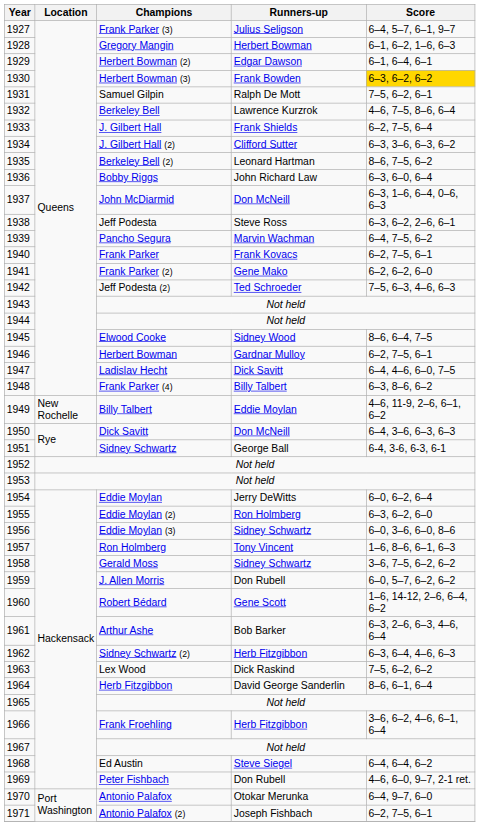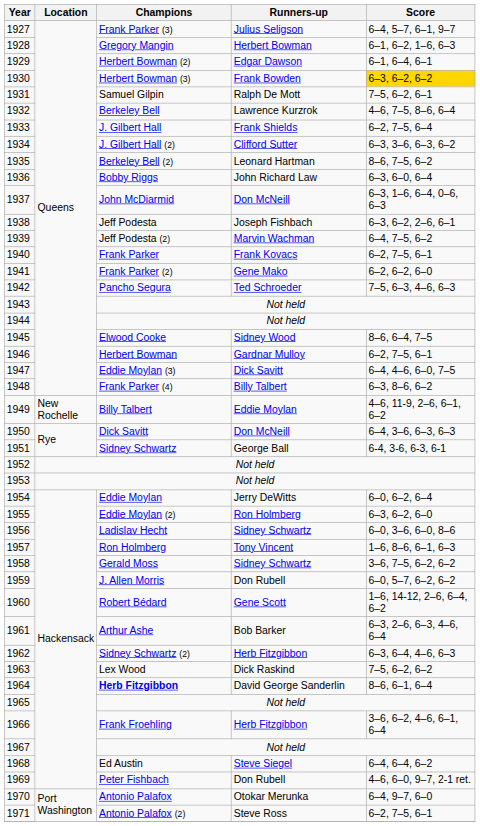 <table class=wikitable>
 <tr>
 <th style="width:40px">Year</th>
 <th style="width:85px">Location</th>
 <th style="width:200px">Champions</th>
 <th style="width:200px">Runners-up</th>
 <th style="width:160px" class="unsortable">Score</th>
 </tr>
 <tr>
 <td>1927</td>
 <td rowspan=22>Queens</td>
 <td> <a href='#'>Frank Parker</a> <small>(3)</small></td>
 <td> <a href='#'>Julius Seligson</a></td>
 <td>6–4, 5–7, 6–1, 9–7</td>
 </tr>
 <tr>
 <td>1928</td>
 <td> <a href='#'>Gregory Mangin</a></td>
 <td> <a href='#'>Herbert Bowman</a></td>
 <td>6–1, 6–2, 1–6, 6–3</td>
 </tr>
 <tr>
 <td>1929</td>
 <td> <a href='#'>Herbert Bowman</a> <small>(2)</small></td>
 <td> <a href='#'>Edgar Dawson</a></td>
 <td>6–1, 6–4, 6–1</td>
 </tr>
 <tr>
 <td>1930</td>
 <td> <a href='#'>Herbert Bowman</a> <small>(3)</small></td>
 <td> <a href='#'>Frank Bowden</a></td>
 <td style="background: gold;">6–3, 6–2, 6–2</td>
 </tr>
 <tr>
 <td>1931</td>
 <td> Samuel Gilpin</td>
 <td> Ralph De Mott</td>
 <td>7–5, 6–2, 6–1</td>
 </tr>
 <tr>
 <td>1932</td>
 <td> <a href='#'>Berkeley Bell</a></td>
 <td> Lawrence Kurzrok</td>
 <td>4–6, 7–5, 8–6, 6–4</td>
 </tr>
 <tr>
 <td>1933</td>
 <td> <a href='#'>J. Gilbert Hall</a></td>
 <td> <a href='#'>Frank Shields</a></td>
 <td>6–2, 7–5, 6–4</td>
 </tr>
 <tr>
 <td>1934</td>
 <td> <a href='#'>J. Gilbert Hall</a> <small>(2)</small></td>
 <td> <a href='#'>Clifford Sutter</a></td>
 <td>6–3, 3–6, 6–3, 6–2</td>
 </tr>
 <tr>
 <td>1935</td>
 <td> <a href='#'>Berkeley Bell</a> <small>(2)</small></td>
 <td> Leonard Hartman</td>
 <td>8–6, 7–5, 6–2</td>
 </tr>
 <tr>
 <td>1936</td>
 <td> <a href='#'>Bobby Riggs</a></td>
 <td> John Richard Law</td>
 <td>6–3, 6–0, 6–4</td>
 </tr>
 <tr>
 <td>1937</td>
 <td> <a href='#'>John McDiarmid</a></td>
 <td> <a href='#'>Don McNeill</a></td>
 <td>6–3, 1–6, 6–4, 0–6, 6–3</td>
 </tr>
 <tr>
 <td>1938</td>
 <td> Jeff Podesta</td>
-<td> Steve Ross</td>
+<td> Joseph Fishbach</td>
 <td>6–3, 6–2, 2–6, 6–1</td>
 </tr>
 <tr>
 <td>1939</td>
-<td> <a href='#'>Pancho Segura</a></td>
+<td> Jeff Podesta <small>(2)</small></td>
 <td> <a href='#'>Marvin Wachman</a></td>
 <td>6–4, 7–5, 6–2</td>
 </tr>
 <tr>
 <td>1940</td>
 <td> <a href='#'>Frank Parker</a></td>
 <td> <a href='#'>Frank Kovacs</a></td>
 <td>6–2, 7–5, 6–1</td>
 </tr>
 <tr>
 <td>1941</td>
 <td> <a href='#'>Frank Parker</a> <small>(2)</small></td>
 <td> <a href='#'>Gene Mako</a></td>
 <td>6–2, 6–2, 6–0</td>
 </tr>
 <tr>
 <td>1942</td>
-<td> Jeff Podesta <small>(2)</small></td>
+<td> <a href='#'>Pancho Segura</a></td>
 <td> <a href='#'>Ted Schroeder</a></td>
 <td>7–5, 6–3, 4–6, 6–3</td>
 </tr>
 <tr>
 <td>1943</td>
 <td colspan=4 align=center><em>Not held</em></td>
 </tr>
 <tr>
 <td>1944</td>
 <td colspan=4 align=center><em>Not held</em></td>
 </tr>
 <tr>
 <td>1945</td>
 <td> <a href='#'>Elwood Cooke</a></td>
 <td> <a href='#'>Sidney Wood</a></td>
 <td>8–6, 6–4, 7–5</td>
 </tr>
 <tr>
 <td>1946</td>
 <td> <a href='#'>Herbert Bowman</a></td>
 <td> <a href='#'>Gardnar Mulloy</a></td>
 <td>6–2, 7–5, 6–1</td>
 </tr>
 <tr>
 <td>1947</td>
-<td> <a href='#'>Ladislav Hecht</a></td>
+<td> <a href='#'>Eddie Moylan</a> <small>(3)</small></td>
 <td> <a href='#'>Dick Savitt</a></td>
 <td>6–4, 4–6, 6–0, 7–5</td>
 </tr>
 <tr>
 <td>1948</td>
 <td> <a href='#'>Frank Parker</a> <small>(4)</small></td>
 <td> <a href='#'>Billy Talbert</a></td>
 <td>6–3, 8–6, 6–2</td>
 </tr>
 <tr>
 <td>1949</td>
 <td>New Rochelle</td>
 <td> <a href='#'>Billy Talbert</a></td>
 <td> <a href='#'>Eddie Moylan</a></td>
 <td>4–6, 11-9, 2–6, 6–1, 6–2</td>
 </tr>
 <tr>
 <td>1950</td>
 <td rowspan=2>Rye</td>
 <td> <a href='#'>Dick Savitt</a></td>
 <td> <a href='#'>Don McNeill</a></td>
 <td>6–4, 3–6, 6–3, 6–3</td>
 </tr>
 <tr>
 <td>1951</td>
 <td> <a href='#'>Sidney Schwartz</a></td>
 <td> George Ball</td>
 <td>6-4, 3-6, 6-3, 6-1</td>
 </tr>
 <tr>
 <td>1952</td>
 <td colspan=4 align=center><em>Not held</em></td>
 </tr>
 <tr>
 <td>1953</td>
 <td colspan=4 align=center><em>Not held</em></td>
 </tr>
 <tr>
 <td>1954</td>
 <td rowspan=16>Hackensack</td>
 <td> <a href='#'>Eddie Moylan</a></td>
 <td> Jerry DeWitts</td>
 <td>6–0, 6–2, 6–4</td>
 </tr>
 <tr>
 <td>1955</td>
 <td> <a href='#'>Eddie Moylan</a> <small>(2)</small></td>
 <td> <a href='#'>Ron Holmberg</a></td>
 <td>6–3, 6–2, 6–0</td>
 </tr>
 <tr>
 <td>1956</td>
-<td> <a href='#'>Eddie Moylan</a> <small>(3)</small></td>
+<td> <a href='#'>Ladislav Hecht</a></td>
 <td> <a href='#'>Sidney Schwartz</a></td>
 <td>6–0, 3–6, 6–0, 8–6</td>
 </tr>
 <tr>
 <td>1957</td>
 <td> <a href='#'>Ron Holmberg</a></td>
 <td> <a href='#'>Tony Vincent</a></td>
 <td>1–6, 8–6, 6–1, 6–3</td>
 </tr>
 <tr>
 <td>1958</td>
 <td> <a href='#'>Gerald Moss</a></td>
 <td> <a href='#'>Sidney Schwartz</a></td>
 <td>3–6, 7–5, 6–2, 6–2</td>
 </tr>
 <tr>
 <td>1959</td>
 <td> <a href='#'> J. Allen Morris</a></td>
 <td> Don Rubell</td>
 <td>6–0, 5–7, 6–2, 6–2</td>
 </tr>
 <tr>
 <td>1960</td>
 <td> <a href='#'>Robert Bédard</a></td>
 <td> <a href='#'>Gene Scott</a></td>
 <td>1–6, 14-12, 2–6, 6–4, 6–2</td>
 </tr>
 <tr>
 <td>1961</td>
 <td> <a href='#'>Arthur Ashe</a></td>
 <td> Bob Barker</td>
 <td>6–3, 2–6, 6–3, 4–6, 6–4</td>
 </tr>
 <tr>
 <td>1962</td>
 <td> <a href='#'>Sidney Schwartz</a> <small>(2)</small></td>
 <td> <a href='#'>Herb Fitzgibbon</a></td>
 <td>6–3, 6–4, 4–6, 6–3</td>
 </tr>
 <tr>
 <td>1963</td>
 <td> Lex Wood</td>
 <td> Dick Raskind</td>
 <td>7–5, 6–2, 6–2</td>
 </tr>
 <tr>
 <td>1964</td>
-<td> <a href='#'>Herb Fitzgibbon</a></td>
+<td><strong> <a href='#'>Herb Fitzgibbon</a></strong></td>
 <td> David George Sanderlin</td>
 <td>8–6, 6–1, 6–4</td>
 </tr>
 <tr>
 <td>1965</td>
 <td colspan=4 align=center><em>Not held</em></td>
 </tr>
 <tr>
 <td>1966</td>
 <td> <a href='#'>Frank Froehling</a></td>
 <td> <a href='#'>Herb Fitzgibbon</a></td>
 <td>3–6, 6–2, 4–6, 6–1, 6–4</td>
 </tr>
 <tr>
 <td>1967</td>
 <td colspan=4 align=center><em>Not held</em></td>
 </tr>
 <tr>
 <td>1968</td>
 <td> Ed Austin</td>
 <td> <a href='#'>Steve Siegel</a></td>
 <td>6–4, 6–4, 6–2</td>
 </tr>
 <tr>
 <td>1969</td>
 <td> <a href='#'>Peter Fishbach</a></td>
 <td> Don Rubell</td>
 <td>4–6, 6–0, 9–7, 2-1 ret.</td>
 </tr>
 <tr>
 <td>1970</td>
 <td rowspan=4>Port Washington</td>
 <td> <a href='#'>Antonio Palafox</a></td>
 <td>Otokar Merunka</td>
 <td>6–4, 9–7, 6–0</td>
 </tr>
 <tr>
 <td>1971</td>
 <td> <a href='#'>Antonio Palafox</a> <small>(2)</small></td>
-<td> Joseph Fishbach</td>
+<td> Steve Ross</td>
 <td>6–2, 7–5, 6–1</td>
 </tr>
 <tr>
 </tr>
 </table>
